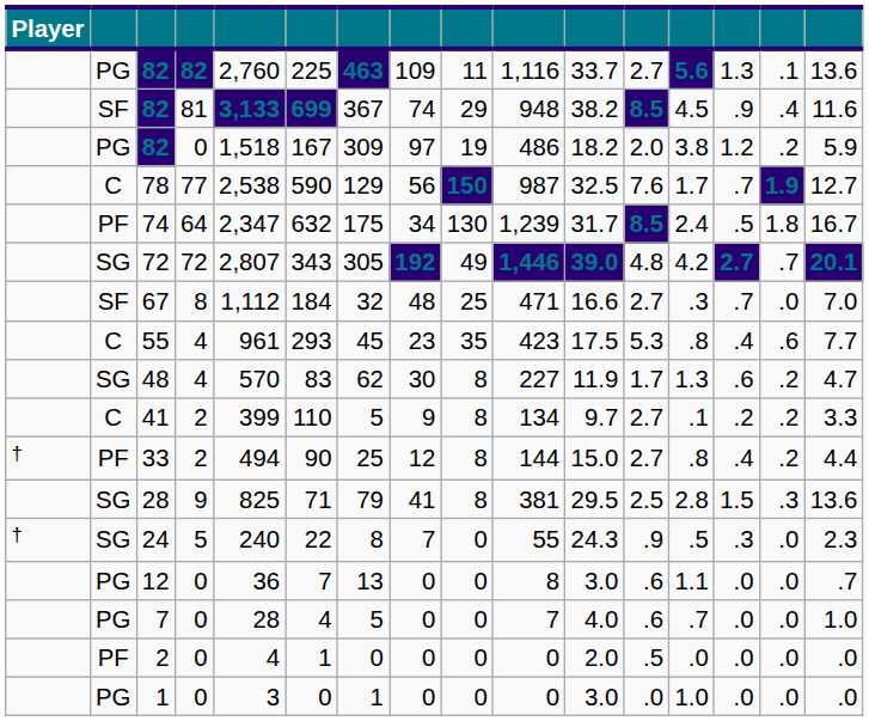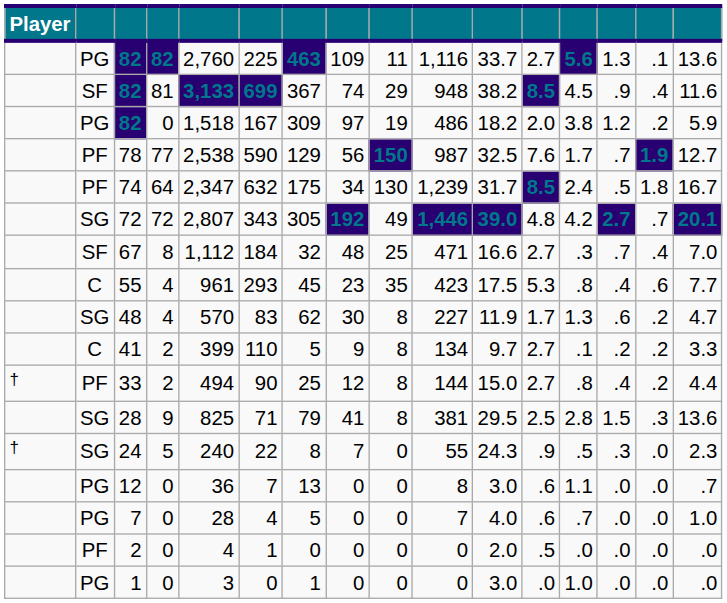 <table class="wikitable sortable" style="font-size: 95%; text-align:right;">
 <tr>
 <th style="background:#00778B; color:#FFFFFF; border-top:#280071 3px solid; border-bottom:#280071 3px solid;">Player</th>
 <th style="background:#00778B; color:#FFFFFF; border-top:#280071 3px solid; border-bottom:#280071 3px solid;"></th>
 <th style="background:#00778B; color:#FFFFFF; border-top:#280071 3px solid; border-bottom:#280071 3px solid;"></th>
 <th style="background:#00778B; color:#FFFFFF; border-top:#280071 3px solid; border-bottom:#280071 3px solid;"></th>
 <th style="background:#00778B; color:#FFFFFF; border-top:#280071 3px solid; border-bottom:#280071 3px solid;"></th>
 <th style="background:#00778B; color:#FFFFFF; border-top:#280071 3px solid; border-bottom:#280071 3px solid;"></th>
 <th style="background:#00778B; color:#FFFFFF; border-top:#280071 3px solid; border-bottom:#280071 3px solid;"></th>
 <th style="background:#00778B; color:#FFFFFF; border-top:#280071 3px solid; border-bottom:#280071 3px solid;"></th>
 <th style="background:#00778B; color:#FFFFFF; border-top:#280071 3px solid; border-bottom:#280071 3px solid;"></th>
 <th style="background:#00778B; color:#FFFFFF; border-top:#280071 3px solid; border-bottom:#280071 3px solid;"></th>
 <th style="background:#00778B; color:#FFFFFF; border-top:#280071 3px solid; border-bottom:#280071 3px solid;"></th>
 <th style="background:#00778B; color:#FFFFFF; border-top:#280071 3px solid; border-bottom:#280071 3px solid;"></th>
 <th style="background:#00778B; color:#FFFFFF; border-top:#280071 3px solid; border-bottom:#280071 3px solid;"></th>
 <th style="background:#00778B; color:#FFFFFF; border-top:#280071 3px solid; border-bottom:#280071 3px solid;"></th>
 <th style="background:#00778B; color:#FFFFFF; border-top:#280071 3px solid; border-bottom:#280071 3px solid;"></th>
 <th style="background:#00778B; color:#FFFFFF; border-top:#280071 3px solid; border-bottom:#280071 3px solid;"></th>
 </tr>
 <tr>
 <td style="text-align:left;"></td>
 <td style="text-align:center;">PG</td>
 <td style="background:#280071; color:#00778B;"><strong>82</strong></td>
 <td style="background:#280071; color:#00778B;"><strong>82</strong></td>
 <td>2,760</td>
 <td>225</td>
 <td style="background:#280071; color:#00778B;"><strong>463</strong></td>
 <td>109</td>
 <td>11</td>
 <td>1,116</td>
 <td>33.7</td>
 <td>2.7</td>
 <td style="background:#280071; color:#00778B;"><strong>5.6</strong></td>
 <td>1.3</td>
 <td>.1</td>
 <td>13.6</td>
 </tr>
 <tr>
 <td style="text-align:left;"></td>
 <td style="text-align:center;">SF</td>
 <td style="background:#280071; color:#00778B;"><strong>82</strong></td>
 <td>81</td>
 <td style="background:#280071; color:#00778B;"><strong>3,133</strong></td>
 <td style="background:#280071; color:#00778B;"><strong>699</strong></td>
 <td>367</td>
 <td>74</td>
 <td>29</td>
 <td>948</td>
 <td>38.2</td>
 <td style="background:#280071; color:#00778B;"><strong>8.5</strong></td>
 <td>4.5</td>
 <td>.9</td>
 <td>.4</td>
 <td>11.6</td>
 </tr>
 <tr>
 <td style="text-align:left;"></td>
 <td style="text-align:center;">PG</td>
 <td style="background:#280071; color:#00778B;"><strong>82</strong></td>
 <td>0</td>
 <td>1,518</td>
 <td>167</td>
 <td>309</td>
 <td>97</td>
 <td>19</td>
 <td>486</td>
 <td>18.2</td>
 <td>2.0</td>
 <td>3.8</td>
 <td>1.2</td>
 <td>.2</td>
 <td>5.9</td>
 </tr>
 <tr>
 <td style="text-align:left;"></td>
-<td style="text-align:center;">C</td>
+<td style="text-align:center;">PF</td>
 <td>78</td>
 <td>77</td>
 <td>2,538</td>
 <td>590</td>
 <td>129</td>
 <td>56</td>
 <td style="background:#280071; color:#00778B;"><strong>150</strong></td>
 <td>987</td>
 <td>32.5</td>
 <td>7.6</td>
 <td>1.7</td>
 <td>.7</td>
 <td style="background:#280071; color:#00778B;"><strong>1.9</strong></td>
 <td>12.7</td>
 </tr>
 <tr>
 <td style="text-align:left;"></td>
 <td style="text-align:center;">PF</td>
 <td>74</td>
 <td>64</td>
 <td>2,347</td>
 <td>632</td>
 <td>175</td>
 <td>34</td>
 <td>130</td>
 <td>1,239</td>
 <td>31.7</td>
 <td style="background:#280071; color:#00778B;"><strong>8.5</strong></td>
 <td>2.4</td>
 <td>.5</td>
 <td>1.8</td>
 <td>16.7</td>
 </tr>
 <tr>
 <td style="text-align:left;"></td>
 <td style="text-align:center;">SG</td>
 <td>72</td>
 <td>72</td>
 <td>2,807</td>
 <td>343</td>
 <td>305</td>
 <td style="background:#280071; color:#00778B;"><strong>192</strong></td>
 <td>49</td>
 <td style="background:#280071; color:#00778B;"><strong>1,446</strong></td>
 <td style="background:#280071; color:#00778B;"><strong>39.0</strong></td>
 <td>4.8</td>
 <td>4.2</td>
 <td style="background:#280071; color:#00778B;"><strong>2.7</strong></td>
 <td>.7</td>
 <td style="background:#280071; color:#00778B;"><strong>20.1</strong></td>
 </tr>
 <tr>
 <td style="text-align:left;"></td>
 <td style="text-align:center;">SF</td>
 <td>67</td>
 <td>8</td>
 <td>1,112</td>
 <td>184</td>
 <td>32</td>
 <td>48</td>
 <td>25</td>
 <td>471</td>
 <td>16.6</td>
 <td>2.7</td>
 <td>.3</td>
 <td>.7</td>
-<td>.0</td>
+<td>.4</td>
 <td>7.0</td>
 </tr>
 <tr>
 <td style="text-align:left;"></td>
 <td style="text-align:center;">C</td>
 <td>55</td>
 <td>4</td>
 <td>961</td>
 <td>293</td>
 <td>45</td>
 <td>23</td>
 <td>35</td>
 <td>423</td>
 <td>17.5</td>
 <td>5.3</td>
 <td>.8</td>
 <td>.4</td>
 <td>.6</td>
 <td>7.7</td>
 </tr>
 <tr>
 <td style="text-align:left;"></td>
 <td style="text-align:center;">SG</td>
 <td>48</td>
 <td>4</td>
 <td>570</td>
 <td>83</td>
 <td>62</td>
 <td>30</td>
 <td>8</td>
 <td>227</td>
 <td>11.9</td>
 <td>1.7</td>
 <td>1.3</td>
 <td>.6</td>
 <td>.2</td>
 <td>4.7</td>
 </tr>
 <tr>
 <td style="text-align:left;"></td>
 <td style="text-align:center;">C</td>
 <td>41</td>
 <td>2</td>
 <td>399</td>
 <td>110</td>
 <td>5</td>
 <td>9</td>
 <td>8</td>
 <td>134</td>
 <td>9.7</td>
 <td>2.7</td>
 <td>.1</td>
 <td>.2</td>
 <td>.2</td>
 <td>3.3</td>
 </tr>
 <tr>
 <td style="text-align:left;"><sup>†</sup></td>
 <td style="text-align:center;">PF</td>
 <td>33</td>
 <td>2</td>
 <td>494</td>
 <td>90</td>
 <td>25</td>
 <td>12</td>
 <td>8</td>
 <td>144</td>
 <td>15.0</td>
 <td>2.7</td>
 <td>.8</td>
 <td>.4</td>
 <td>.2</td>
 <td>4.4</td>
 </tr>
 <tr>
 <td style="text-align:left;"></td>
 <td style="text-align:center;">SG</td>
 <td>28</td>
 <td>9</td>
 <td>825</td>
 <td>71</td>
 <td>79</td>
 <td>41</td>
 <td>8</td>
 <td>381</td>
 <td>29.5</td>
 <td>2.5</td>
 <td>2.8</td>
 <td>1.5</td>
 <td>.3</td>
 <td>13.6</td>
 </tr>
 <tr>
 <td style="text-align:left;"><sup>†</sup></td>
 <td style="text-align:center;">SG</td>
 <td>24</td>
 <td>5</td>
 <td>240</td>
 <td>22</td>
 <td>8</td>
 <td>7</td>
 <td>0</td>
 <td>55</td>
 <td>24.3</td>
 <td>.9</td>
 <td>.5</td>
 <td>.3</td>
 <td>.0</td>
 <td>2.3</td>
 </tr>
 <tr>
 <td style="text-align:left;"></td>
 <td style="text-align:center;">PG</td>
 <td>12</td>
 <td>0</td>
 <td>36</td>
 <td>7</td>
 <td>13</td>
 <td>0</td>
 <td>0</td>
 <td>8</td>
 <td>3.0</td>
 <td>.6</td>
 <td>1.1</td>
 <td>.0</td>
 <td>.0</td>
 <td>.7</td>
 </tr>
 <tr>
 <td style="text-align:left;"></td>
 <td style="text-align:center;">PG</td>
 <td>7</td>
 <td>0</td>
 <td>28</td>
 <td>4</td>
 <td>5</td>
 <td>0</td>
 <td>0</td>
 <td>7</td>
 <td>4.0</td>
 <td>.6</td>
 <td>.7</td>
 <td>.0</td>
 <td>.0</td>
 <td>1.0</td>
 </tr>
 <tr>
 <td style="text-align:left;"></td>
 <td style="text-align:center;">PF</td>
 <td>2</td>
 <td>0</td>
 <td>4</td>
 <td>1</td>
 <td>0</td>
 <td>0</td>
 <td>0</td>
 <td>0</td>
 <td>2.0</td>
 <td>.5</td>
 <td>.0</td>
 <td>.0</td>
 <td>.0</td>
 <td>.0</td>
 </tr>
 <tr>
 <td style="text-align:left;"></td>
 <td style="text-align:center;">PG</td>
 <td>1</td>
 <td>0</td>
 <td>3</td>
 <td>0</td>
 <td>1</td>
 <td>0</td>
 <td>0</td>
 <td>0</td>
 <td>3.0</td>
 <td>.0</td>
 <td>1.0</td>
 <td>.0</td>
 <td>.0</td>
 <td>.0</td>
 </tr>
 </table>
